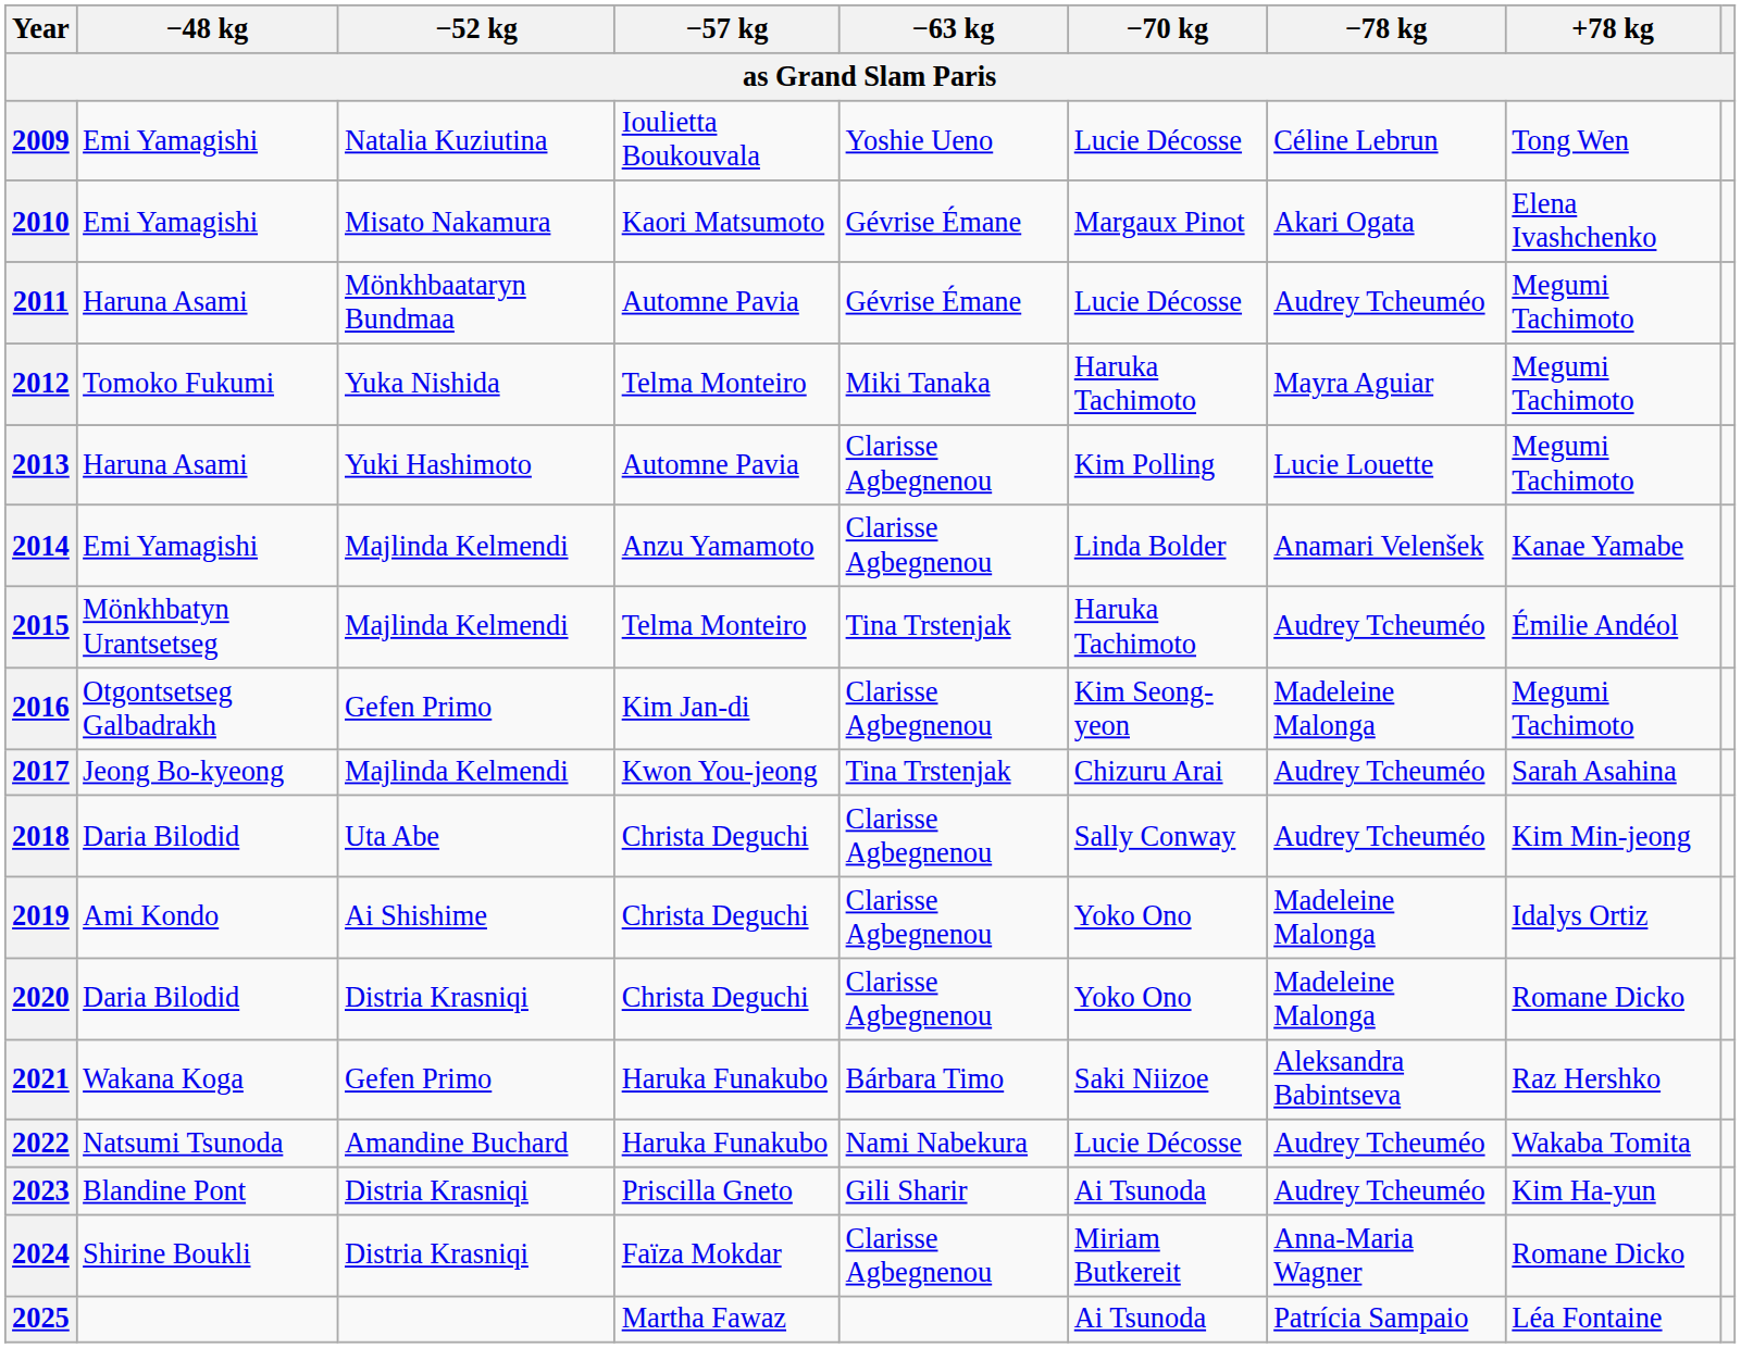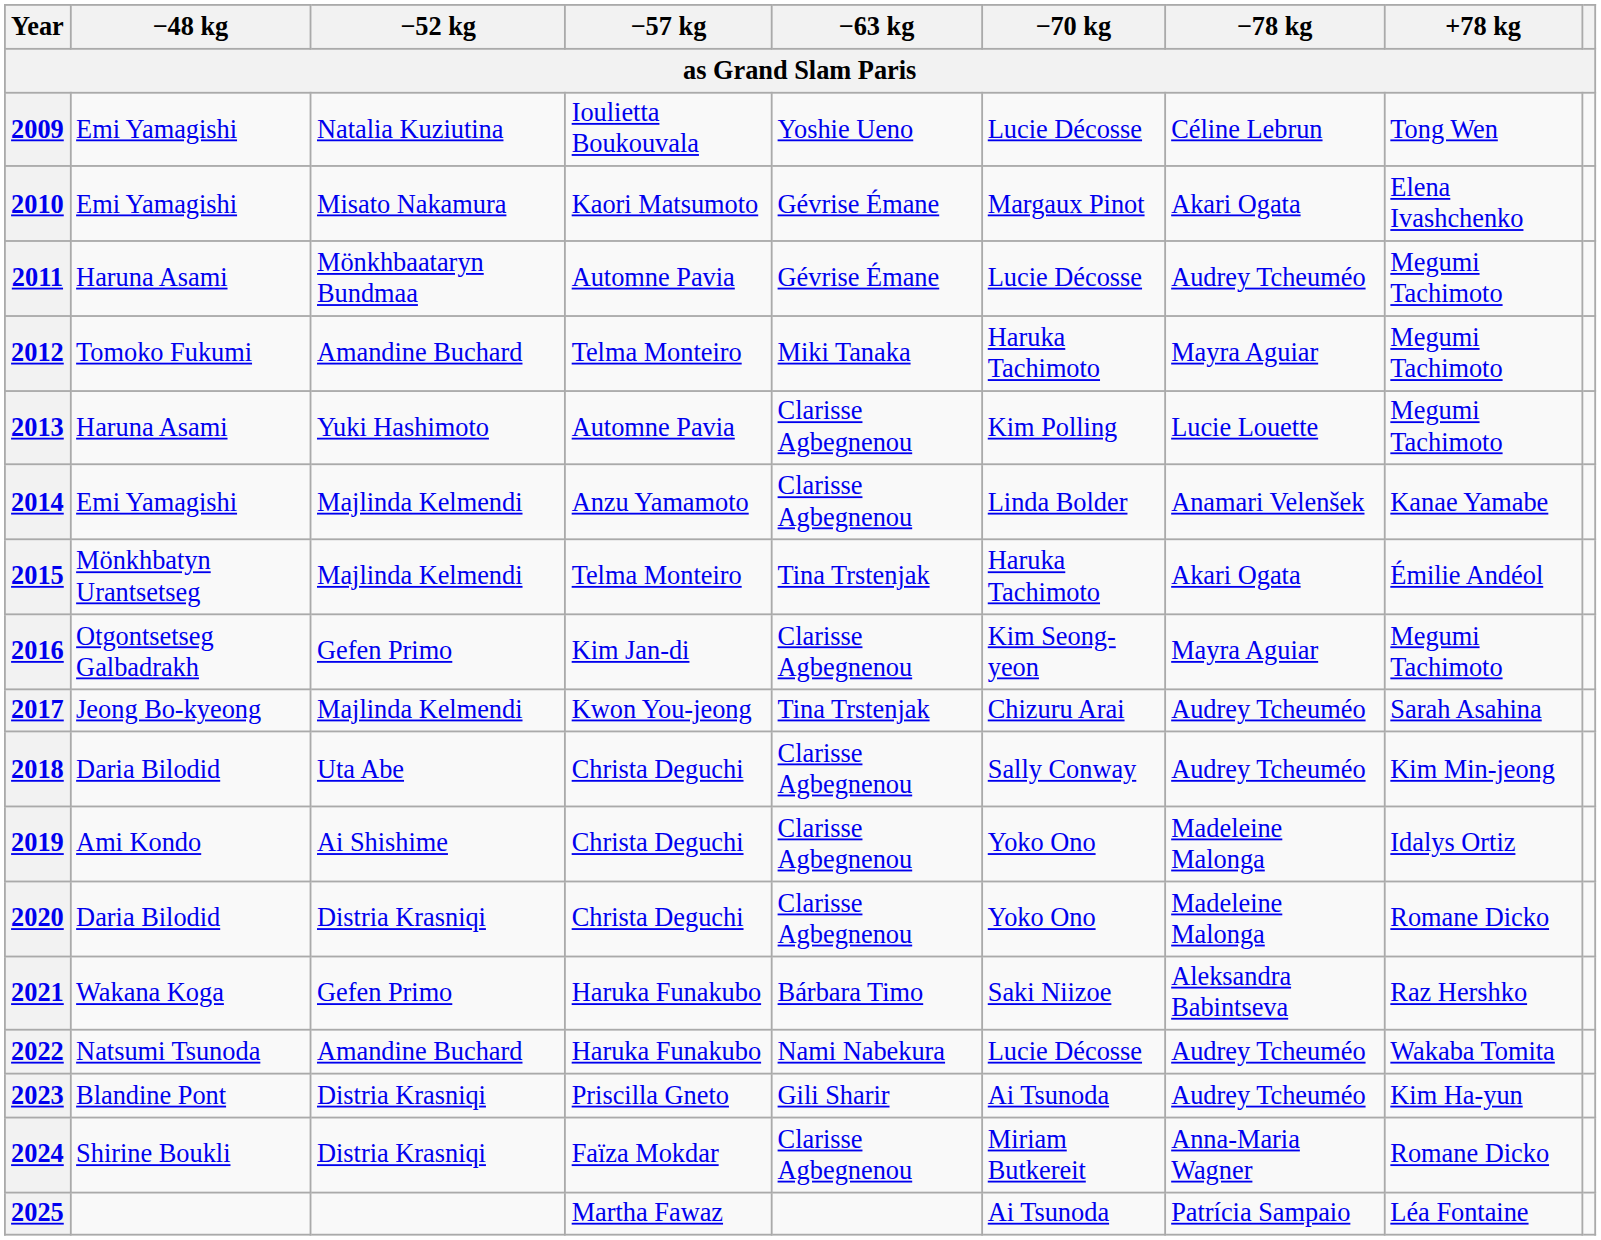 <table class=wikitable style="font-size:90%;">
 <tr>
 <th>Year</th>
 <th>−48 kg</th>
 <th>−52 kg</th>
 <th>−57 kg</th>
 <th>−63 kg</th>
 <th>−70 kg</th>
 <th>−78 kg</th>
 <th>+78 kg</th>
 <th></th>
 </tr>
 <tr>
 <th colspan=9>as Grand Slam Paris</th>
 </tr>
 <tr>
 <th><a href='#'>2009</a></th>
 <td> <a href='#'>Emi Yamagishi</a></td>
 <td> <a href='#'>Natalia Kuziutina</a></td>
 <td> <a href='#'>Ioulietta Boukouvala</a></td>
 <td> <a href='#'>Yoshie Ueno</a></td>
 <td> <a href='#'>Lucie Décosse</a></td>
 <td> <a href='#'>Céline Lebrun</a></td>
 <td> <a href='#'>Tong Wen</a></td>
 <td></td>
 </tr>
 <tr>
 <th><a href='#'>2010</a></th>
 <td> <a href='#'>Emi Yamagishi</a></td>
 <td> <a href='#'>Misato Nakamura</a></td>
 <td> <a href='#'>Kaori Matsumoto</a></td>
 <td> <a href='#'>Gévrise Émane</a></td>
 <td> <a href='#'>Margaux Pinot</a></td>
 <td> <a href='#'>Akari Ogata</a></td>
 <td> <a href='#'>Elena Ivashchenko</a></td>
 <td></td>
 </tr>
 <tr>
 <th><a href='#'>2011</a></th>
 <td> <a href='#'>Haruna Asami</a></td>
 <td> <a href='#'>Mönkhbaataryn Bundmaa</a></td>
 <td> <a href='#'>Automne Pavia</a></td>
 <td> <a href='#'>Gévrise Émane</a></td>
 <td> <a href='#'>Lucie Décosse</a></td>
 <td> <a href='#'>Audrey Tcheuméo</a></td>
 <td> <a href='#'>Megumi Tachimoto</a></td>
 <td></td>
 </tr>
 <tr>
 <th><a href='#'>2012</a></th>
 <td> <a href='#'>Tomoko Fukumi</a></td>
-<td> <a href='#'>Yuka Nishida</a></td>
+<td> <a href='#'>Amandine Buchard</a></td>
 <td> <a href='#'>Telma Monteiro</a></td>
 <td> <a href='#'>Miki Tanaka</a></td>
 <td> <a href='#'>Haruka Tachimoto</a></td>
 <td> <a href='#'>Mayra Aguiar</a></td>
 <td> <a href='#'>Megumi Tachimoto</a></td>
 <td></td>
 </tr>
 <tr>
 <th><a href='#'>2013</a></th>
 <td> <a href='#'>Haruna Asami</a></td>
 <td> <a href='#'>Yuki Hashimoto</a></td>
 <td> <a href='#'>Automne Pavia</a></td>
 <td> <a href='#'>Clarisse Agbegnenou</a></td>
 <td> <a href='#'>Kim Polling</a></td>
 <td> <a href='#'>Lucie Louette</a></td>
 <td> <a href='#'>Megumi Tachimoto</a></td>
 <td></td>
 </tr>
 <tr>
 <th><a href='#'>2014</a></th>
 <td> <a href='#'>Emi Yamagishi</a></td>
 <td> <a href='#'>Majlinda Kelmendi</a></td>
 <td> <a href='#'>Anzu Yamamoto</a></td>
 <td> <a href='#'>Clarisse Agbegnenou</a></td>
 <td> <a href='#'>Linda Bolder</a></td>
 <td> <a href='#'>Anamari Velenšek</a></td>
 <td> <a href='#'>Kanae Yamabe</a></td>
 <td></td>
 </tr>
 <tr>
 <th><a href='#'>2015</a></th>
 <td> <a href='#'>Mönkhbatyn Urantsetseg</a></td>
 <td> <a href='#'>Majlinda Kelmendi</a></td>
 <td> <a href='#'>Telma Monteiro</a></td>
 <td> <a href='#'>Tina Trstenjak</a></td>
 <td> <a href='#'>Haruka Tachimoto</a></td>
-<td> <a href='#'>Audrey Tcheuméo</a></td>
+<td> <a href='#'>Akari Ogata</a></td>
 <td> <a href='#'>Émilie Andéol</a></td>
 <td></td>
 </tr>
 <tr>
 <th><a href='#'>2016</a></th>
 <td> <a href='#'>Otgontsetseg Galbadrakh</a></td>
 <td> <a href='#'>Gefen Primo</a></td>
 <td> <a href='#'>Kim Jan-di</a></td>
 <td> <a href='#'>Clarisse Agbegnenou</a></td>
 <td> <a href='#'>Kim Seong-yeon</a></td>
-<td> <a href='#'>Madeleine Malonga</a></td>
+<td> <a href='#'>Mayra Aguiar</a></td>
 <td> <a href='#'>Megumi Tachimoto</a></td>
 <td></td>
 </tr>
 <tr>
 <th><a href='#'>2017</a></th>
 <td> <a href='#'>Jeong Bo-kyeong</a></td>
 <td> <a href='#'>Majlinda Kelmendi</a></td>
 <td> <a href='#'>Kwon You-jeong</a></td>
 <td> <a href='#'>Tina Trstenjak</a></td>
 <td> <a href='#'>Chizuru Arai</a></td>
 <td> <a href='#'>Audrey Tcheuméo</a></td>
 <td> <a href='#'>Sarah Asahina</a></td>
 <td></td>
 </tr>
 <tr>
 <th><a href='#'>2018</a></th>
 <td> <a href='#'>Daria Bilodid</a></td>
 <td> <a href='#'>Uta Abe</a></td>
 <td> <a href='#'>Christa Deguchi</a></td>
 <td> <a href='#'>Clarisse Agbegnenou</a></td>
 <td> <a href='#'>Sally Conway</a></td>
 <td> <a href='#'>Audrey Tcheuméo</a></td>
 <td> <a href='#'>Kim Min-jeong</a></td>
 <td></td>
 </tr>
 <tr>
 <th><a href='#'>2019</a></th>
 <td> <a href='#'>Ami Kondo</a></td>
 <td> <a href='#'>Ai Shishime</a></td>
 <td> <a href='#'>Christa Deguchi</a></td>
 <td> <a href='#'>Clarisse Agbegnenou</a></td>
 <td> <a href='#'>Yoko Ono</a></td>
 <td> <a href='#'>Madeleine Malonga</a></td>
 <td> <a href='#'>Idalys Ortiz</a></td>
 <td></td>
 </tr>
 <tr>
 <th><a href='#'>2020</a></th>
 <td> <a href='#'>Daria Bilodid</a></td>
 <td> <a href='#'>Distria Krasniqi</a></td>
 <td> <a href='#'>Christa Deguchi</a></td>
 <td> <a href='#'>Clarisse Agbegnenou</a></td>
 <td> <a href='#'>Yoko Ono</a></td>
 <td> <a href='#'>Madeleine Malonga</a></td>
 <td> <a href='#'>Romane Dicko</a></td>
 <td></td>
 </tr>
 <tr>
 <th><a href='#'>2021</a></th>
 <td> <a href='#'>Wakana Koga</a></td>
 <td> <a href='#'>Gefen Primo</a></td>
 <td> <a href='#'>Haruka Funakubo</a></td>
 <td> <a href='#'>Bárbara Timo</a></td>
 <td> <a href='#'>Saki Niizoe</a></td>
 <td> <a href='#'>Aleksandra Babintseva</a></td>
 <td> <a href='#'>Raz Hershko</a></td>
 <td></td>
 </tr>
 <tr>
 <th><a href='#'>2022</a></th>
 <td> <a href='#'>Natsumi Tsunoda</a></td>
 <td> <a href='#'>Amandine Buchard</a></td>
 <td> <a href='#'>Haruka Funakubo</a></td>
 <td> <a href='#'>Nami Nabekura</a></td>
 <td> <a href='#'>Lucie Décosse</a></td>
 <td> <a href='#'>Audrey Tcheuméo</a></td>
 <td> <a href='#'>Wakaba Tomita</a></td>
 <td></td>
 </tr>
 <tr>
 <th><a href='#'>2023</a></th>
 <td> <a href='#'>Blandine Pont</a></td>
 <td> <a href='#'>Distria Krasniqi</a></td>
 <td> <a href='#'>Priscilla Gneto</a></td>
 <td> <a href='#'>Gili Sharir</a></td>
 <td> <a href='#'>Ai Tsunoda</a></td>
 <td> <a href='#'>Audrey Tcheuméo</a></td>
 <td> <a href='#'>Kim Ha-yun</a></td>
 <td></td>
 </tr>
 <tr>
 <th><a href='#'>2024</a></th>
 <td> <a href='#'>Shirine Boukli</a></td>
 <td> <a href='#'>Distria Krasniqi</a></td>
 <td> <a href='#'>Faïza Mokdar</a></td>
 <td> <a href='#'>Clarisse Agbegnenou</a></td>
 <td> <a href='#'>Miriam Butkereit</a></td>
 <td> <a href='#'>Anna-Maria Wagner</a></td>
 <td> <a href='#'>Romane Dicko</a></td>
 <td></td>
 </tr>
 <tr>
 <th><a href='#'>2025</a></th>
 <td> </td>
 <td> </td>
 <td> <a href='#'>Martha Fawaz</a></td>
 <td> </td>
 <td> <a href='#'>Ai Tsunoda</a></td>
 <td> <a href='#'>Patrícia Sampaio</a></td>
 <td> <a href='#'>Léa Fontaine</a></td>
 <td></td>
 </tr>
 </table>
